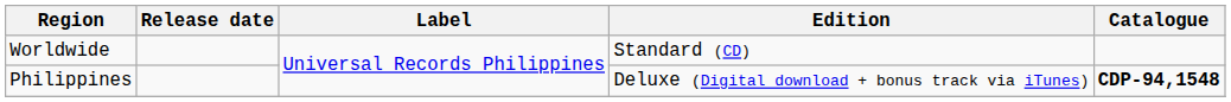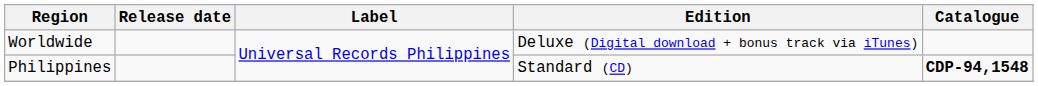 <table class="wikitable">
 <tr>
 <th>Region</th>
 <th>Release date</th>
 <th>Label</th>
 <th>Edition</th>
 <th>Catalogue</th>
 </tr>
 <tr>
 <td>Worldwide</td>
 <td></td>
 <td rowspan="2"><a href='#'>Universal Records Philippines</a></td>
-<td>Standard <small>(<a href='#'>CD</a>)</small></td>
+<td>Deluxe <small>(<a href='#'>Digital download</a> + bonus track via <a href='#'>iTunes</a>)</small></td>
 <td></td>
 </tr>
 <tr>
 <td>Philippines</td>
 <td></td>
-<td>Deluxe <small>(<a href='#'>Digital download</a> + bonus track via <a href='#'>iTunes</a>)</small></td>
+<td>Standard <small>(<a href='#'>CD</a>)</small></td>
 <td><strong>CDP-94,1548</strong></td>
 </tr>
 <tr>
 </tr>
 </table>
